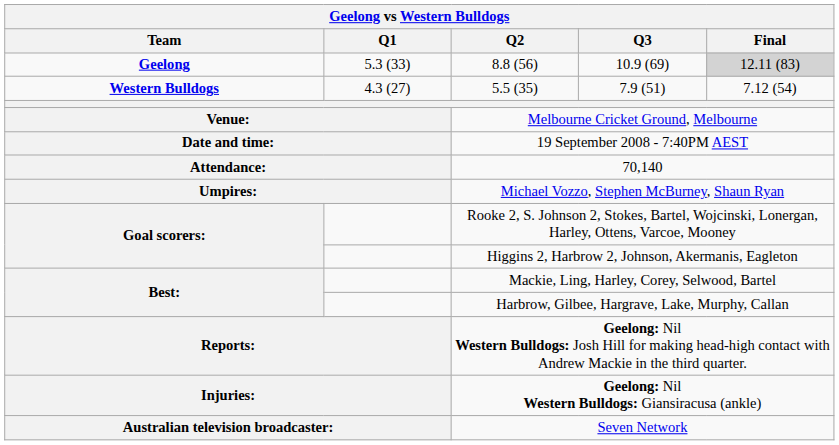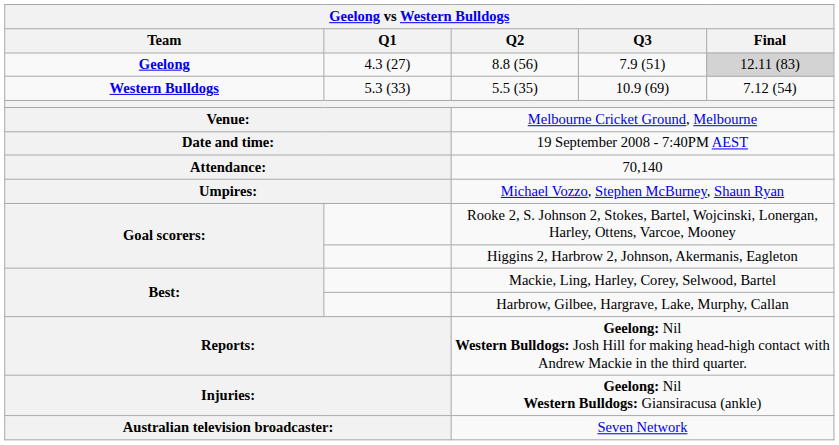 <table class="wikitable" style="font-size:90%; text-align:center; width:65%; margin:1em auto;">
 <tr>
 <th colspan="5"><strong><a href='#'>Geelong</a></strong> vs <a href='#'>Western Bulldogs</a></th>
 </tr>
 <tr>
 <th width=25%>Team</th>
 <th width=10%>Q1</th>
 <th width=10%>Q2</th>
 <th width=10%>Q3</th>
 <th width=10%>Final</th>
 </tr>
 <tr>
 <td><strong><a href='#'>Geelong</a></strong></td>
-<td>5.3 (33)</td>
+<td>4.3 (27)</td>
 <td>8.8 (56)</td>
-<td>10.9 (69)</td>
+<td>7.9 (51)</td>
 <td style="background: lightgrey;">12.11 (83)</td>
 </tr>
 <tr>
 <td><strong><a href='#'>Western Bulldogs</a></strong></td>
-<td>4.3 (27)</td>
+<td>5.3 (33)</td>
 <td>5.5 (35)</td>
-<td>7.9 (51)</td>
+<td>10.9 (69)</td>
 <td>7.12 (54)</td>
 </tr>
 <tr>
 <th colspan="5"></th>
 </tr>
 <tr>
 <th colspan="2">Venue:</th>
 <td colspan="3"><a href='#'>Melbourne Cricket Ground</a>, <a href='#'>Melbourne</a></td>
 </tr>
 <tr>
 <th colspan="2">Date and time:</th>
 <td colspan="3">19 September 2008 - 7:40PM <a href='#'>AEST</a></td>
 </tr>
 <tr>
 <th colspan="2">Attendance:</th>
 <td colspan="3">70,140</td>
 </tr>
 <tr>
 <th colspan="2">Umpires:</th>
 <td colspan="3"><a href='#'>Michael Vozzo</a>, <a href='#'>Stephen McBurney</a>, <a href='#'>Shaun Ryan</a></td>
 </tr>
 <tr>
 <th rowspan="2">Goal scorers:</th>
 <td><strong></strong></td>
 <td colspan="3">Rooke 2, S. Johnson 2, Stokes, Bartel, Wojcinski, Lonergan, Harley, Ottens, Varcoe, Mooney</td>
 </tr>
 <tr>
 <td></td>
 <td colspan="3">Higgins 2, Harbrow 2, Johnson, Akermanis, Eagleton</td>
 </tr>
 <tr>
 <th rowspan="2">Best:</th>
 <td><strong></strong></td>
 <td colspan="3">Mackie, Ling, Harley, Corey, Selwood, Bartel</td>
 </tr>
 <tr>
 <td></td>
 <td colspan="3">Harbrow, Gilbee, Hargrave, Lake, Murphy, Callan</td>
 </tr>
 <tr>
 <th colspan="2">Reports:</th>
 <td colspan="3"><strong>Geelong:</strong> Nil<br><strong>Western Bulldogs:</strong> Josh Hill for making head-high contact with Andrew Mackie in the third quarter.</td>
 </tr>
 <tr>
 <th colspan="2">Injuries:</th>
 <td colspan="3"><strong>Geelong:</strong> Nil<br><strong>Western Bulldogs:</strong> Giansiracusa (ankle)</td>
 </tr>
 <tr>
 <th colspan="2">Australian television broadcaster:</th>
 <td colspan="3"><a href='#'>Seven Network</a></td>
 </tr>
 </table>
